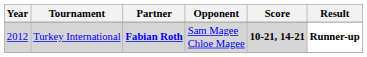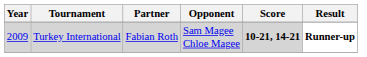 <table class="sortable wikitable" style="font-size: 90%;">
 <tr>
 <th>Year</th>
 <th>Tournament</th>
 <th>Partner</th>
 <th>Opponent</th>
 <th>Score</th>
 <th>Result</th>
 </tr>
 <tr>
 </tr>
 <tr style="background:#D5D5D5">
-<td align="center"><a href='#'>2012</a></td>
+<td align="center"><a href='#'>2009</a></td>
 <td align="left"><a href='#'>Turkey International</a></td>
-<td align="left"><strong> <a href='#'>Fabian Roth</a></strong></td>
+<td align="left"> <a href='#'>Fabian Roth</a></td>
 <td align="left"> <a href='#'>Sam Magee</a> <br>  <a href='#'>Chloe Magee</a></td>
 <td align="left"><strong>10-21, 14-21</strong></td>
 <td style="text-align:left; background:white"> <strong>Runner-up</strong></td>
 </tr>
 <tr>
 </tr>
 </table>
